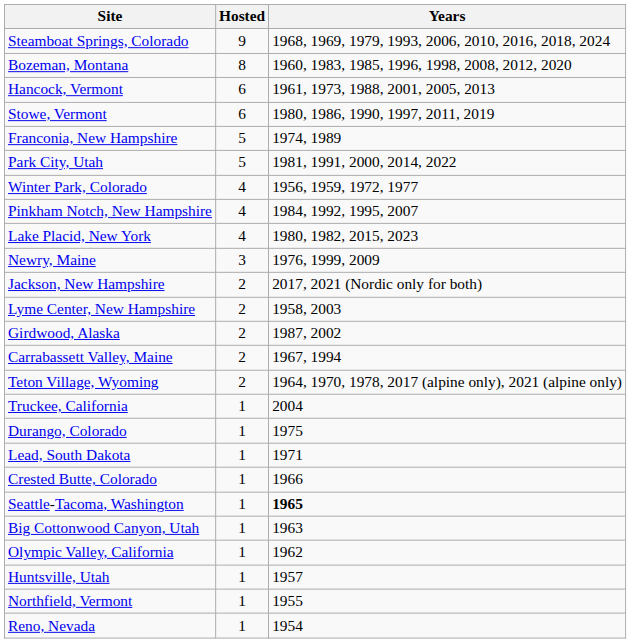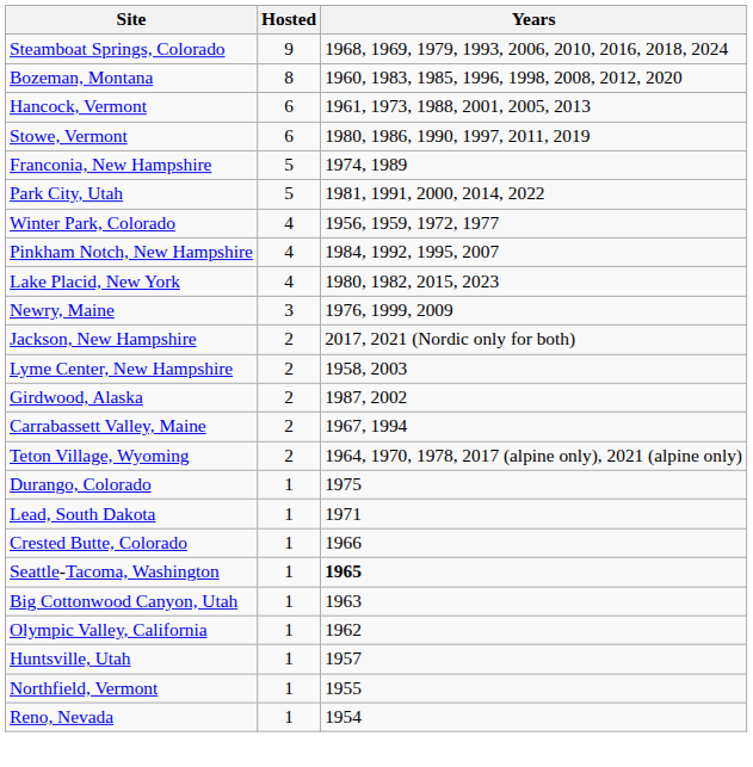 <table class="wikitable sortable" style="text-align:center">
 <tr>
 <th>Site</th>
 <th>Hosted</th>
 <th>Years</th>
 </tr>
 <tr>
 <td align="left"> <a href='#'>Steamboat Springs, Colorado</a></td>
 <td>9</td>
 <td align=left>1968, 1969, 1979, 1993, 2006, 2010, 2016, 2018, 2024</td>
 </tr>
 <tr>
 <td align="left"> <a href='#'>Bozeman, Montana</a></td>
 <td>8</td>
 <td align=left>1960, 1983, 1985, 1996, 1998, 2008, 2012, 2020</td>
 </tr>
 <tr>
 <td align="left"> <a href='#'>Hancock, Vermont</a></td>
 <td>6</td>
 <td align=left>1961, 1973, 1988, 2001, 2005, 2013</td>
 </tr>
 <tr>
 <td align="left"> <a href='#'>Stowe, Vermont</a></td>
 <td>6</td>
 <td align=left>1980, 1986, 1990, 1997, 2011, 2019</td>
 </tr>
 <tr>
 <td align="left"> <a href='#'>Franconia, New Hampshire</a></td>
 <td>5</td>
 <td align=left>1974, 1989</td>
 </tr>
 <tr>
 <td align="left"> <a href='#'>Park City, Utah</a></td>
 <td>5</td>
 <td align=left>1981, 1991, 2000, 2014, 2022</td>
 </tr>
 <tr>
 <td align="left"> <a href='#'>Winter Park, Colorado</a></td>
 <td>4</td>
 <td align=left>1956, 1959, 1972, 1977</td>
 </tr>
 <tr>
 <td align="left"> <a href='#'>Pinkham Notch, New Hampshire</a></td>
 <td>4</td>
 <td align=left>1984, 1992, 1995, 2007</td>
 </tr>
 <tr>
 <td align="left"> <a href='#'>Lake Placid, New York</a></td>
 <td>4</td>
 <td align=left>1980, 1982, 2015, 2023</td>
 </tr>
 <tr>
 <td align="left"> <a href='#'>Newry, Maine</a></td>
 <td>3</td>
 <td align=left>1976, 1999, 2009</td>
 </tr>
 <tr>
 <td align="left"> <a href='#'>Jackson, New Hampshire</a></td>
 <td>2</td>
 <td align=left>2017, 2021 (Nordic only for both)</td>
 </tr>
 <tr>
 <td align="left"> <a href='#'>Lyme Center, New Hampshire</a></td>
 <td>2</td>
 <td align=left>1958, 2003</td>
 </tr>
 <tr>
 <td align="left"> <a href='#'>Girdwood, Alaska</a></td>
 <td>2</td>
 <td align=left>1987, 2002</td>
 </tr>
 <tr>
 <td align="left"> <a href='#'>Carrabassett Valley, Maine</a></td>
 <td>2</td>
 <td align=left>1967, 1994</td>
 </tr>
 <tr>
 <td align="left"> <a href='#'>Teton Village, Wyoming</a></td>
 <td>2</td>
 <td align=left>1964, 1970, 1978, 2017 (alpine only), 2021 (alpine only)</td>
 </tr>
 <tr>
-<td align="left"> <a href='#'>Truckee, California</a></td>
-<td>1</td>
-<td align=left>2004</td>
-</tr>
-<tr>
 <td align="left"> <a href='#'>Durango, Colorado</a></td>
 <td>1</td>
 <td align=left>1975</td>
 </tr>
 <tr>
 <td align="left"> <a href='#'>Lead, South Dakota</a></td>
 <td>1</td>
 <td align=left>1971</td>
 </tr>
 <tr>
 <td align="left"> <a href='#'>Crested Butte, Colorado</a></td>
 <td>1</td>
 <td align=left>1966</td>
 </tr>
 <tr>
 <td align="left"> <a href='#'>Seattle</a>-<a href='#'>Tacoma, Washington</a></td>
 <td>1</td>
 <td align=left><strong>1965</strong></td>
 </tr>
 <tr>
 <td align="left"> <a href='#'>Big Cottonwood Canyon, Utah</a></td>
 <td>1</td>
 <td align=left>1963</td>
 </tr>
 <tr>
 <td align="left"> <a href='#'>Olympic Valley, California</a></td>
 <td>1</td>
 <td align=left>1962</td>
 </tr>
 <tr>
 <td align="left"> <a href='#'>Huntsville, Utah</a></td>
 <td>1</td>
 <td align=left>1957</td>
 </tr>
 <tr>
 <td align="left"> <a href='#'>Northfield, Vermont</a></td>
 <td>1</td>
 <td align=left>1955</td>
 </tr>
 <tr>
 <td align="left"> <a href='#'>Reno, Nevada</a></td>
 <td>1</td>
 <td align=left>1954</td>
 </tr>
 </table>
